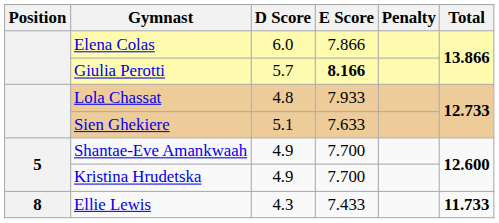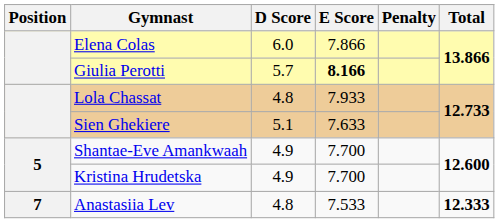 <table style="text-align:center;" class="wikitable sortable">
 <tr>
 <th>Position</th>
 <th>Gymnast</th>
 <th>D Score</th>
 <th>E Score</th>
 <th>Penalty</th>
 <th>Total</th>
 </tr>
 <tr style="background:#fffcaf;">
 <th rowspan="2" scope="row" style="text-align:center"></th>
 <td align=left> <a href='#'>Elena Colas</a></td>
 <td>6.0</td>
 <td>7.866</td>
 <td></td>
 <td rowspan="2"><strong>13.866</strong></td>
 </tr>
 <tr style="background:#fffcaf;">
 <td align=left> <a href='#'>Giulia Perotti</a></td>
 <td>5.7</td>
 <td><strong>8.166</strong></td>
 <td></td>
 </tr>
 <tr style="background:#ec9;">
 <th rowspan="2" scope="row" style="text-align:center"></th>
 <td align=left> <a href='#'>Lola Chassat</a></td>
 <td>4.8</td>
 <td>7.933</td>
 <td></td>
 <td rowspan="2"><strong>12.733</strong></td>
 </tr>
 <tr style="background:#ec9;">
 <td align=left> <a href='#'>Sien Ghekiere</a></td>
 <td>5.1</td>
 <td>7.633</td>
 <td></td>
 </tr>
 <tr>
 <th rowspan="2">5</th>
 <td align=left> <a href='#'>Shantae-Eve Amankwaah</a></td>
 <td>4.9</td>
 <td>7.700</td>
 <td></td>
 <td rowspan="2"><strong>12.600</strong></td>
 </tr>
 <tr>
 <td align=left> <a href='#'>Kristina Hrudetska</a></td>
 <td>4.9</td>
 <td>7.700</td>
 <td></td>
 </tr>
 <tr>
-<th>8</th>
-<td align=left> <a href='#'>Ellie Lewis</a></td>
-<td>4.3</td>
-<td>7.433</td>
+<th>7</th>
+<td align=left> <a href='#'>Anastasiia Lev</a></td>
+<td>4.8</td>
+<td>7.533</td>
 <td></td>
-<td><strong>11.733</strong></td>
+<td><strong>12.333</strong></td>
 </tr>
 </table>
